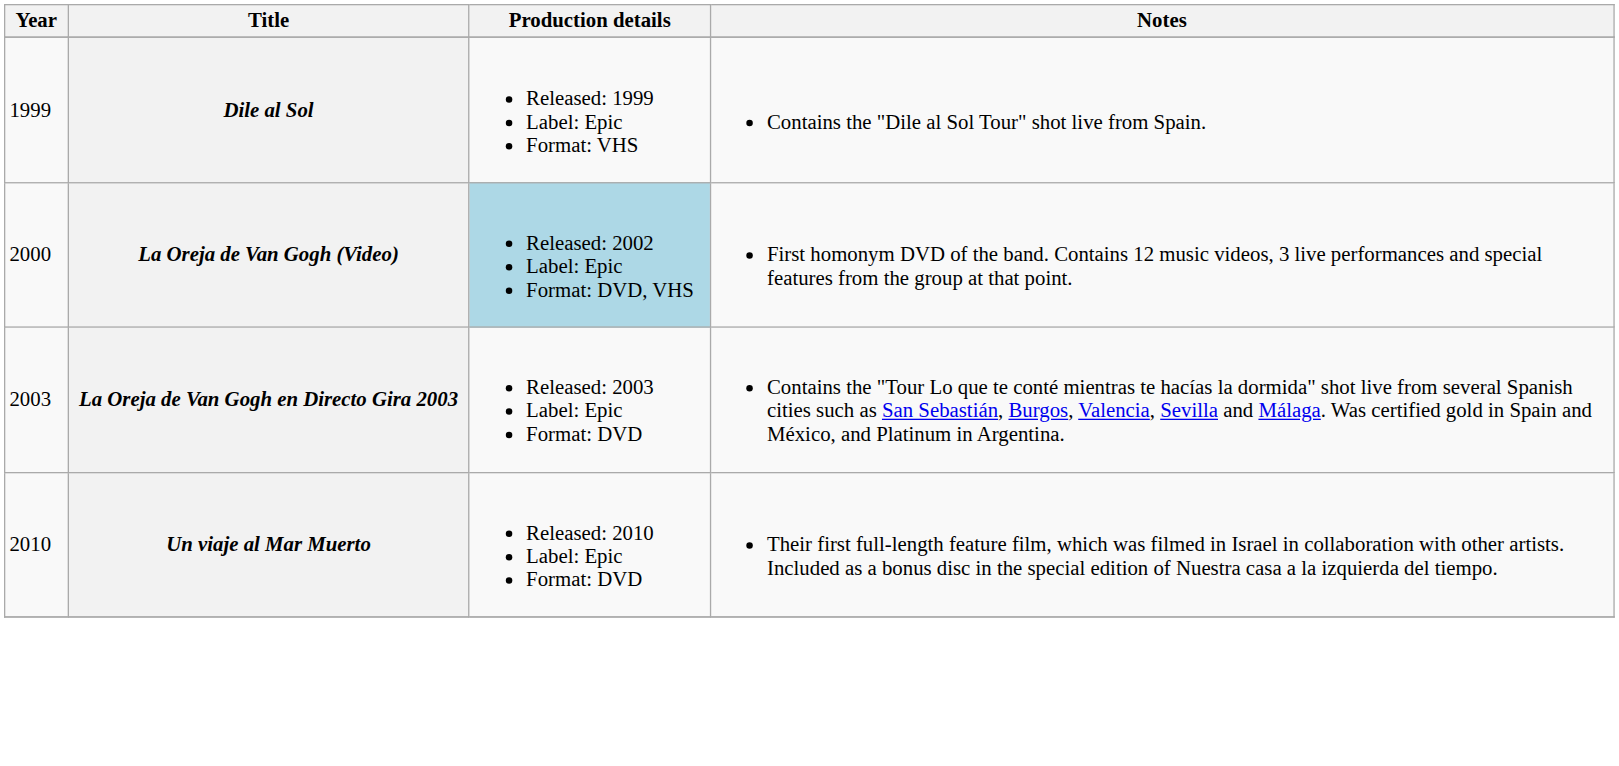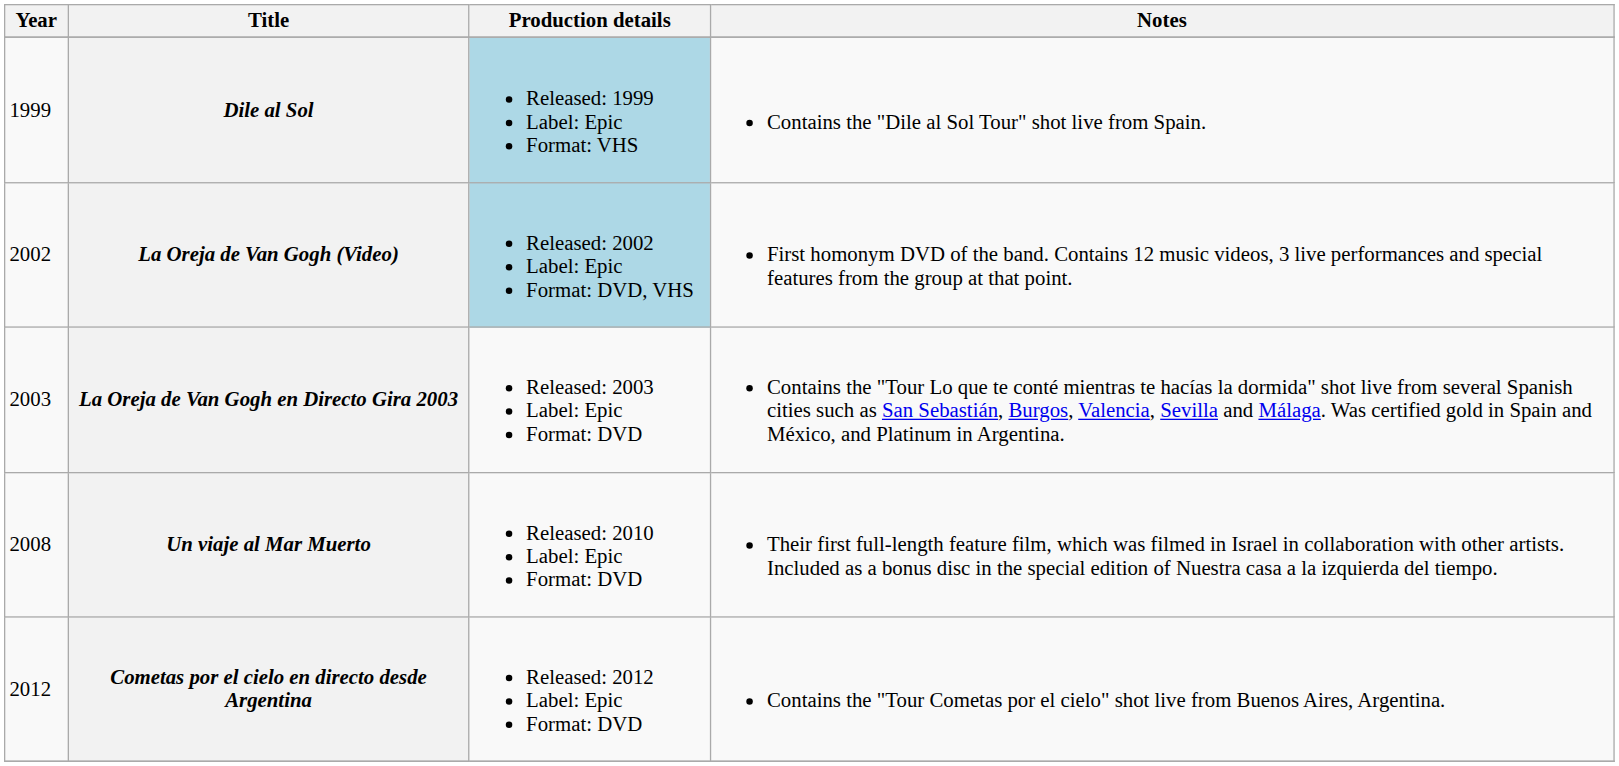 <table class="wikitable plainrowheaders" width=98%>
 <tr>
 <th scope="col" width=3%>Year</th>
 <th scope="col" width=20%>Title</th>
 <th scope="col" width=12%>Production details</th>
 <th scope="col" width=45%>Notes</th>
 </tr>
 <tr>
 </tr>
 <tr>
 <td>1999</td>
 <th scope="row"><em>Dile al Sol</em></th>
-<td><br><ul><li>Released: 1999</li><li>Label: Epic</li><li>Format: VHS</li></ul></td>
+<td style="background: lightblue;"><br><ul><li>Released: 1999</li><li>Label: Epic</li><li>Format: VHS</li></ul></td>
 <td><br><ul><li>Contains the "Dile al Sol Tour" shot live from Spain.</li></ul></td>
 </tr>
 <tr>
-<td>2000</td>
+<td>2002</td>
 <th scope="row"><em>La Oreja de Van Gogh (Video)</em></th>
 <td style="background: lightblue;"><br><ul><li>Released: 2002</li><li>Label: Epic</li><li>Format: DVD, VHS</li></ul></td>
 <td><br><ul><li>First homonym DVD of the band. Contains 12 music videos, 3 live performances and special features from the group at that point.</li></ul></td>
 </tr>
 <tr>
 <td>2003</td>
 <th scope="row"><em>La Oreja de Van Gogh en Directo Gira 2003</em></th>
 <td><br><ul><li>Released: 2003</li><li>Label: Epic</li><li>Format: DVD</li></ul></td>
 <td><br><ul><li>Contains the "Tour Lo que te conté mientras te hacías la dormida" shot live from several Spanish cities such as <a href='#'>San Sebastián</a>, <a href='#'>Burgos</a>, <a href='#'>Valencia</a>, <a href='#'>Sevilla</a> and <a href='#'>Málaga</a>. Was certified gold in Spain and México, and Platinum in Argentina.</li></ul></td>
 </tr>
 <tr>
-<td>2010</td>
+<td>2008</td>
 <th scope="row"><em>Un viaje al Mar Muerto</em></th>
 <td><br><ul><li>Released: 2010</li><li>Label: Epic</li><li>Format: DVD</li></ul></td>
 <td><br><ul><li>Their first full-length feature film, which was filmed in Israel in collaboration with other artists. Included as a bonus disc in the special edition of Nuestra casa a la izquierda del tiempo.</li></ul></td>
 </tr>
 <tr>
+<td>2012</td>
+<th scope="row"><em>Cometas por el cielo en directo desde Argentina</em></th>
+<td><br><ul><li>Released: 2012</li><li>Label: Epic</li><li>Format: DVD</li></ul></td>
+<td><br><ul><li>Contains the "Tour Cometas por el cielo" shot live from Buenos Aires, Argentina.</li></ul></td>
+</tr>
+<tr>
 </tr>
 </table>
